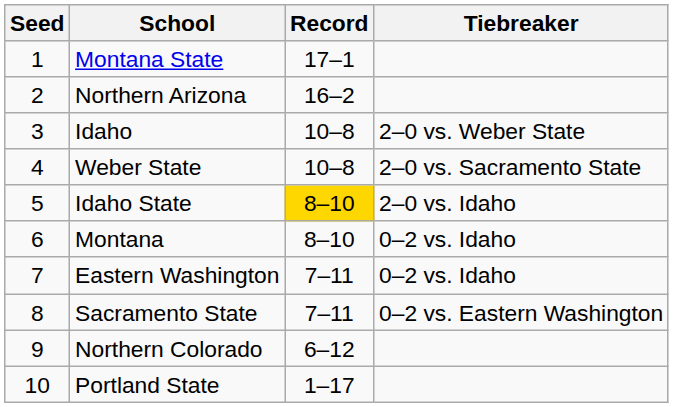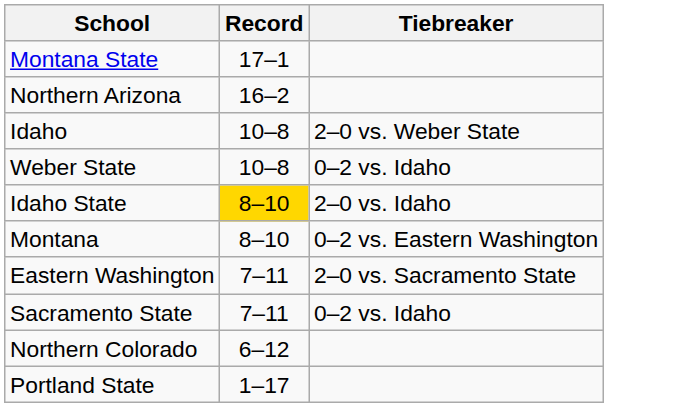 <table class="wikitable" style="white-space:nowrap; font-size:95%;text-align:center">
 <tr>
-<th>Seed</th>
 <th>School</th>
 <th>Record</th>
 <th>Tiebreaker</th>
 </tr>
 <tr>
-<td>1</td>
 <td align="left"><a href='#'>Montana State</a></td>
 <td>17–1</td>
 <td align="left"></td>
 </tr>
 <tr>
-<td>2</td>
 <td align="left">Northern Arizona</td>
 <td>16–2</td>
 <td align="left"></td>
 </tr>
 <tr>
-<td>3</td>
 <td align="left">Idaho</td>
 <td>10–8</td>
 <td align="left">2–0 vs. Weber State</td>
 </tr>
 <tr>
-<td>4</td>
 <td align="left">Weber State</td>
 <td>10–8</td>
-<td align="left">2–0 vs. Sacramento State</td>
+<td align="left">0–2 vs. Idaho</td>
 </tr>
 <tr>
-<td>5</td>
 <td align="left">Idaho State</td>
 <td style="background: gold;">8–10</td>
 <td align="left">2–0 vs. Idaho</td>
 </tr>
 <tr>
-<td>6</td>
 <td align="left">Montana</td>
 <td>8–10</td>
-<td align="left">0–2 vs. Idaho</td>
+<td align="left">0–2 vs. Eastern Washington</td>
 </tr>
 <tr>
-<td>7</td>
 <td align="left">Eastern Washington</td>
+<td>7–11</td>
+<td align="left">2–0 vs. Sacramento State</td>
+</tr>
+<tr>
+<td align="left">Sacramento State</td>
 <td>7–11</td>
 <td align="left">0–2 vs. Idaho</td>
 </tr>
 <tr>
-<td>8</td>
-<td align="left">Sacramento State</td>
-<td>7–11</td>
-<td align="left">0–2 vs. Eastern Washington</td>
-</tr>
-<tr>
-<td>9</td>
 <td align="left">Northern Colorado</td>
 <td>6–12</td>
 <td align="left"></td>
 </tr>
 <tr>
-<td>10</td>
 <td align="left">Portland State</td>
 <td>1–17</td>
 <td align="left"></td>
 </tr>
 </table>
